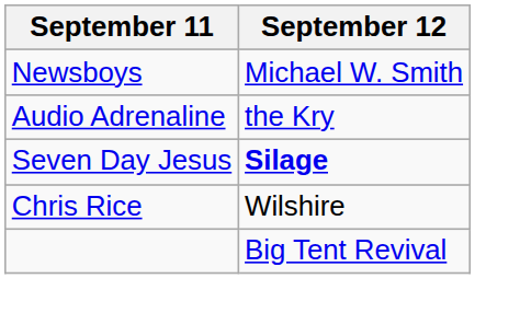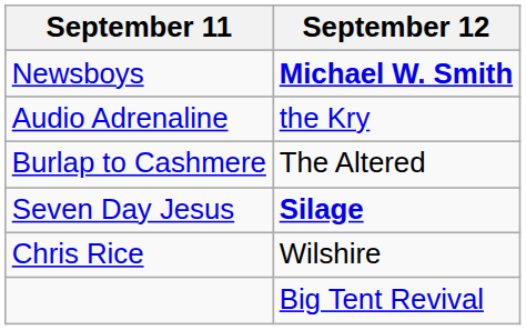 <table class="wikitable">
 <tr>
 <th>September 11</th>
 <th>September 12</th>
 </tr>
 <tr>
 <td><a href='#'>Newsboys</a></td>
-<td><a href='#'>Michael W. Smith</a></td>
+<td><strong><a href='#'>Michael W. Smith</a></strong></td>
 </tr>
 <tr>
 <td><a href='#'>Audio Adrenaline</a></td>
 <td><a href='#'>the Kry</a></td>
+</tr>
+<tr>
+<td><a href='#'>Burlap to Cashmere</a></td>
+<td>The Altered</td>
 </tr>
 <tr>
 <td><a href='#'>Seven Day Jesus</a></td>
 <td><strong><a href='#'>Silage</a></strong></td>
 </tr>
 <tr>
 <td><a href='#'>Chris Rice</a></td>
 <td>Wilshire</td>
 </tr>
 <tr>
 <td></td>
 <td><a href='#'>Big Tent Revival</a></td>
 </tr>
 </table>
